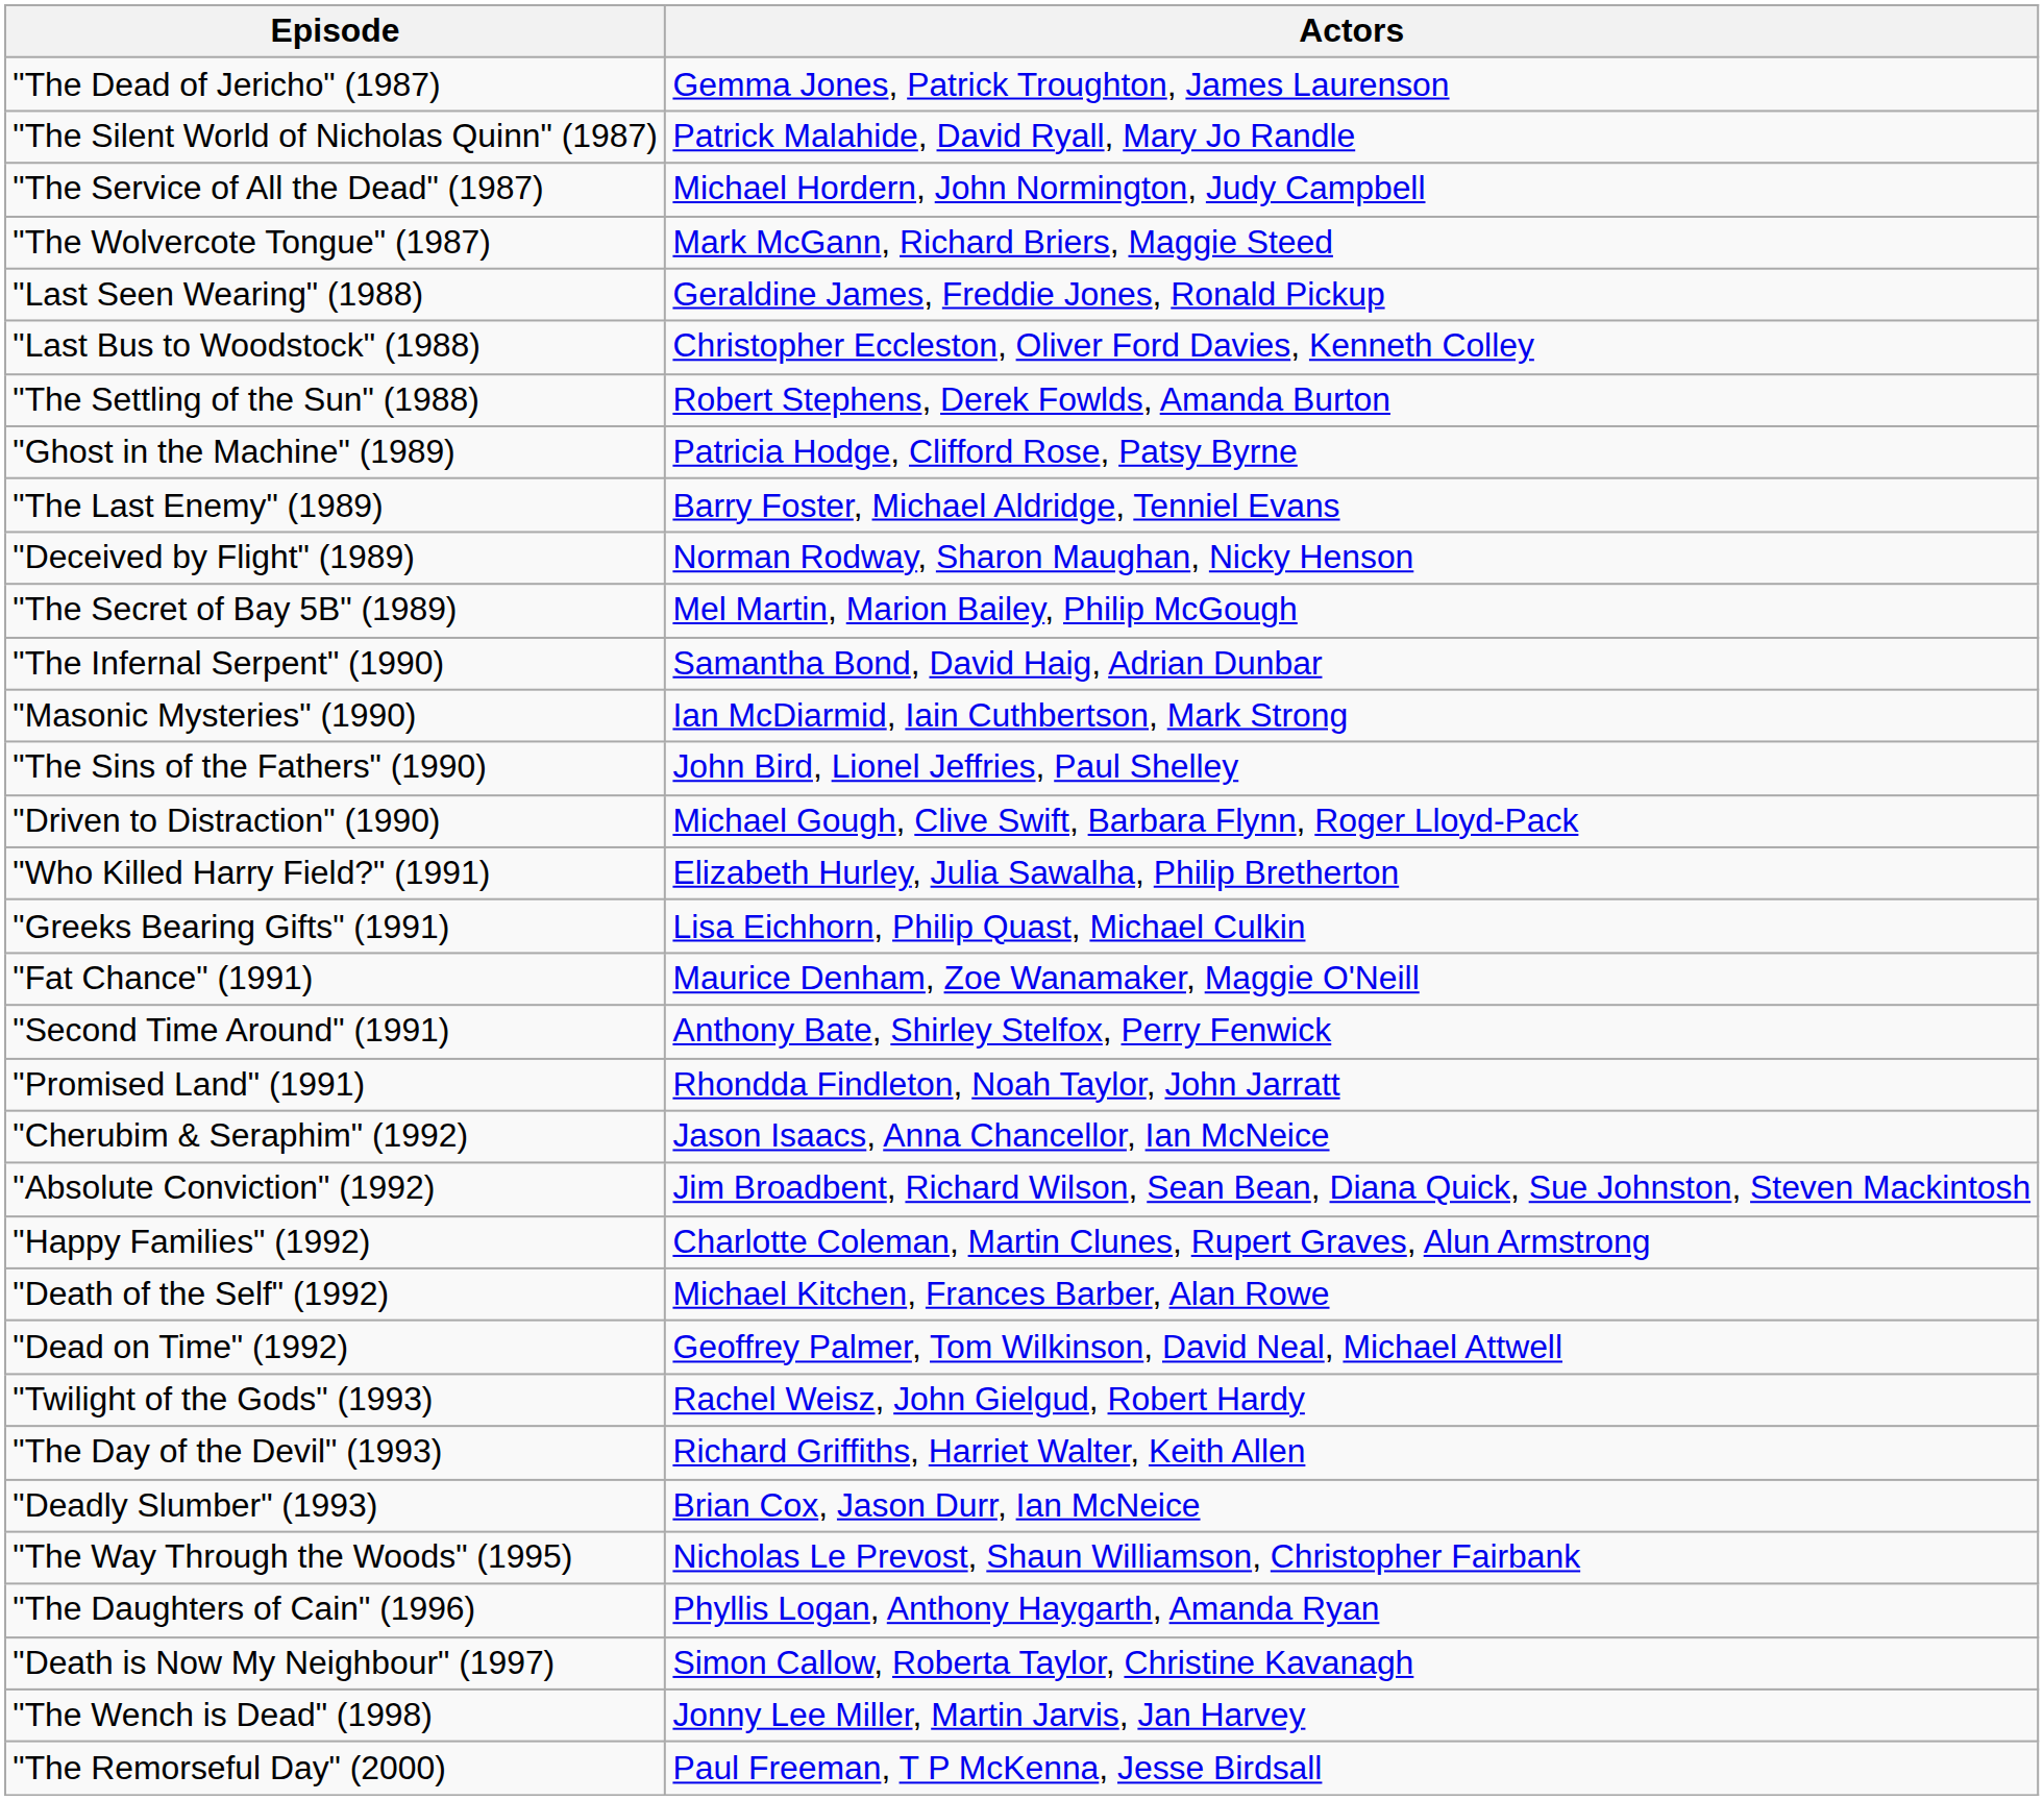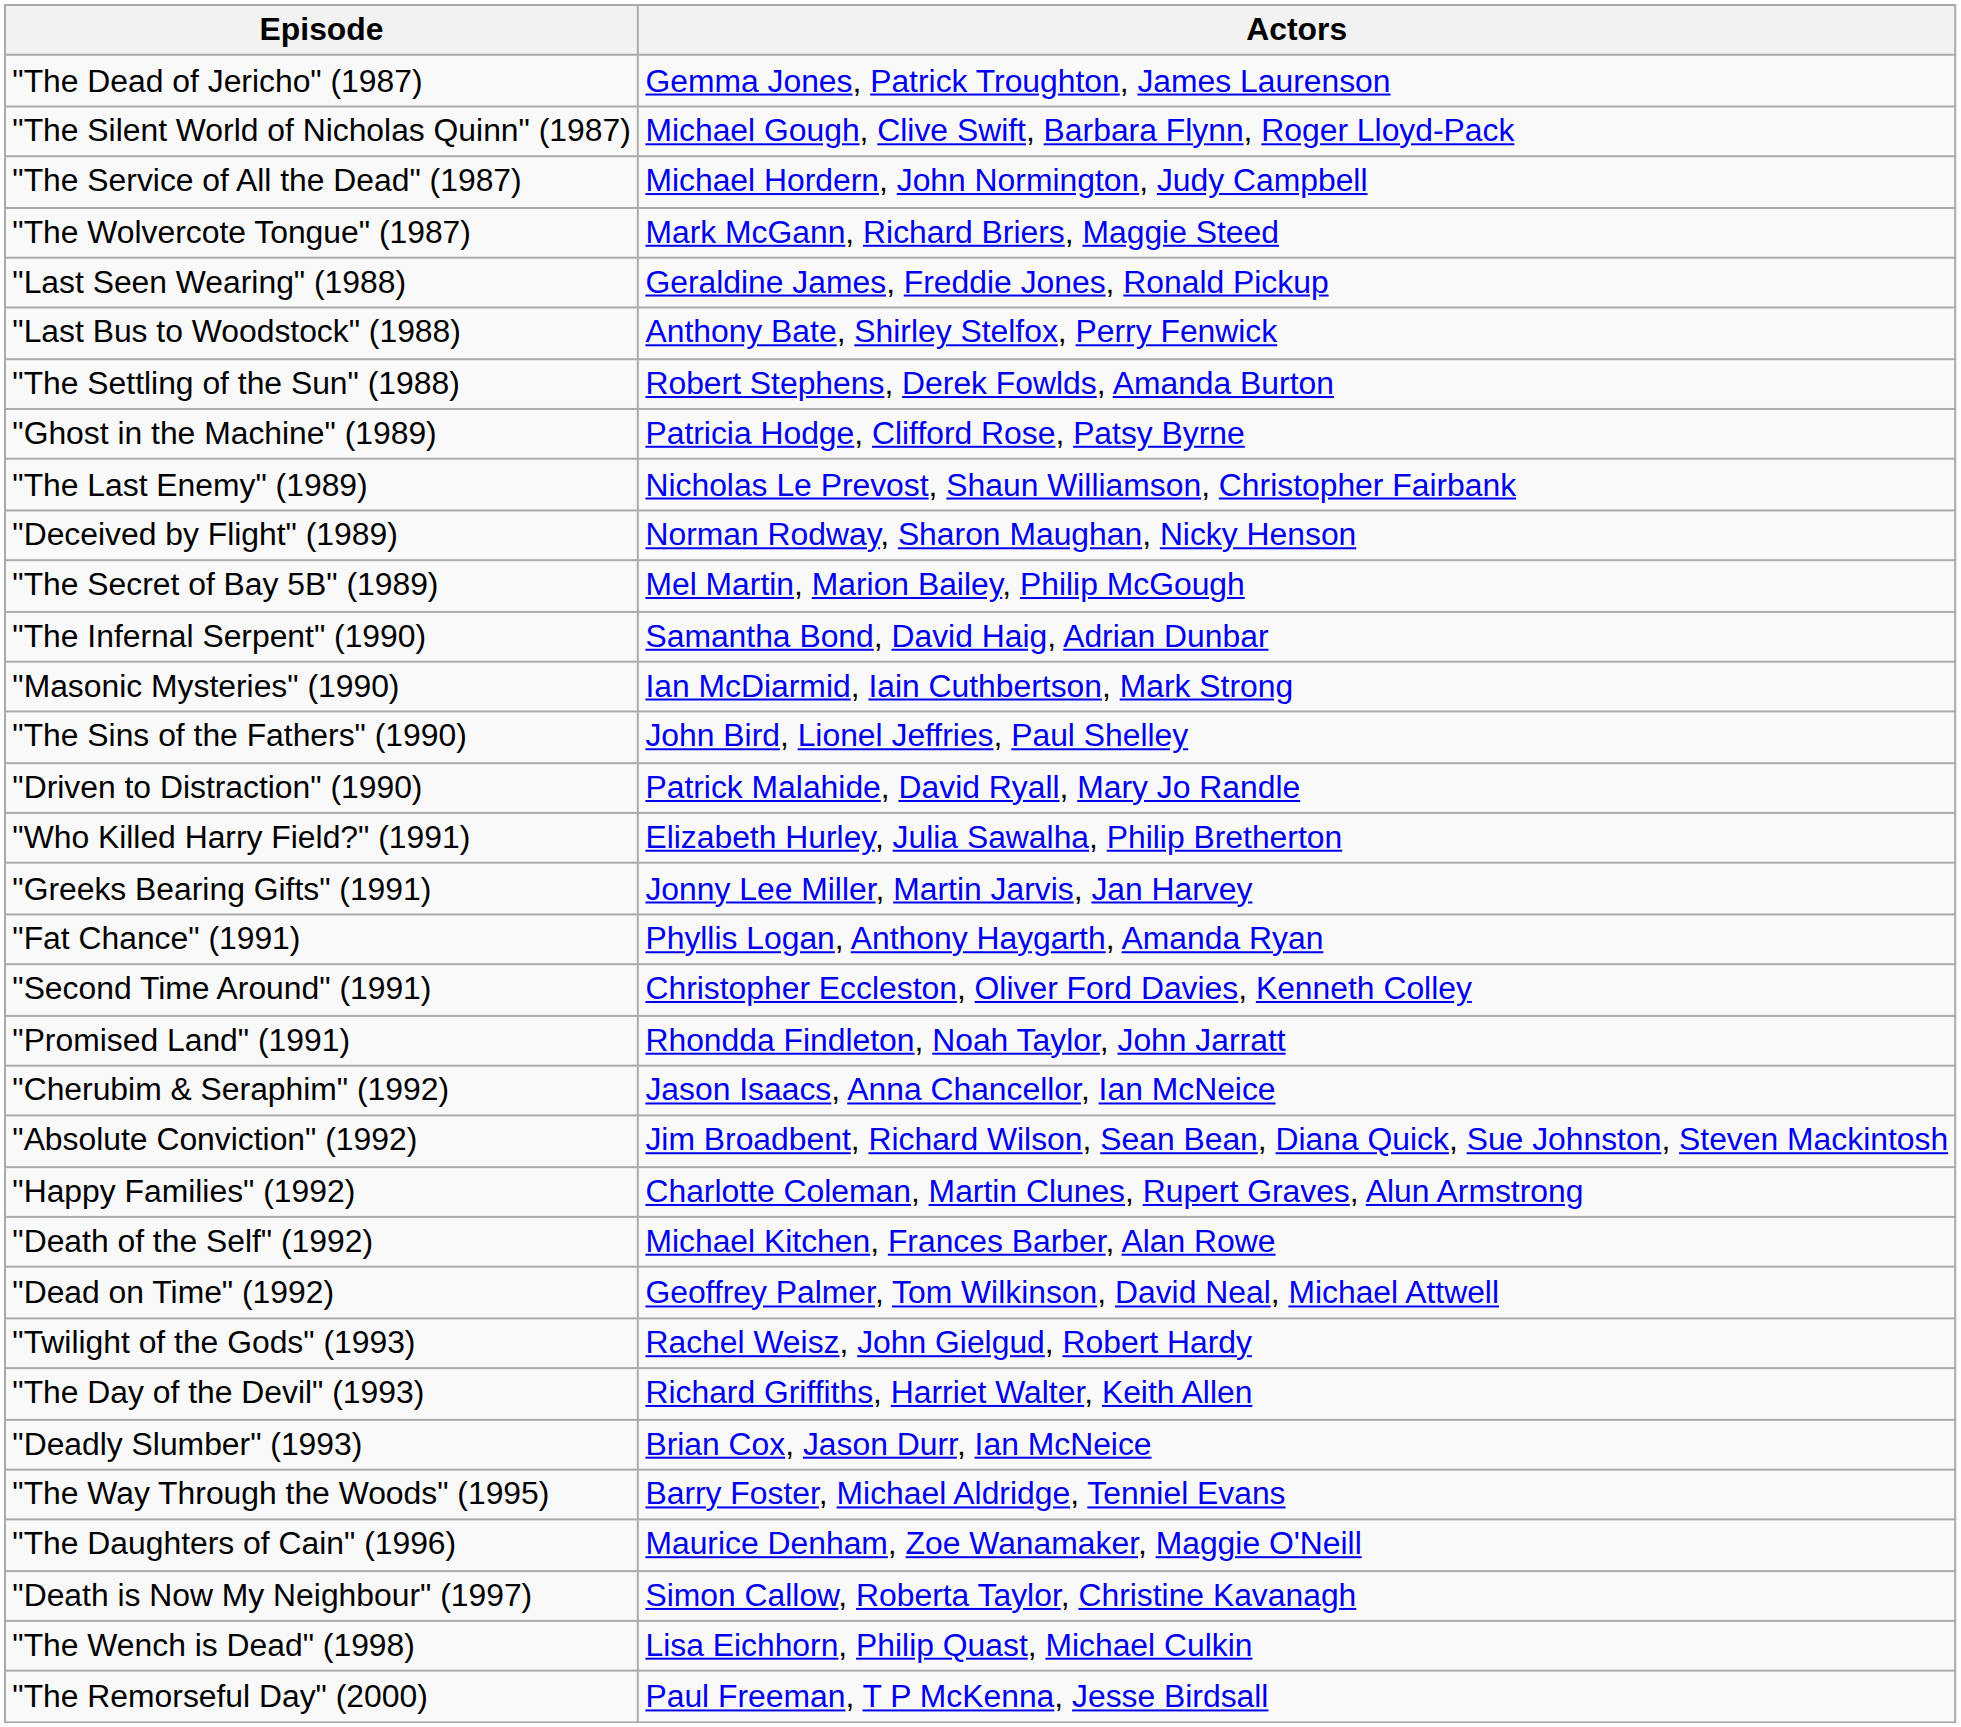 <table class=wikitable>
 <tr>
 <th>Episode</th>
 <th>Actors</th>
 </tr>
 <tr>
 <td>"The Dead of Jericho" (1987)</td>
 <td><a href='#'>Gemma Jones</a>, <a href='#'>Patrick Troughton</a>, <a href='#'>James Laurenson</a></td>
 </tr>
 <tr>
 <td>"The Silent World of Nicholas Quinn" (1987)</td>
-<td><a href='#'>Patrick Malahide</a>, <a href='#'>David Ryall</a>, <a href='#'>Mary Jo Randle</a></td>
+<td><a href='#'>Michael Gough</a>, <a href='#'>Clive Swift</a>, <a href='#'>Barbara Flynn</a>, <a href='#'>Roger Lloyd-Pack</a></td>
 </tr>
 <tr>
 <td>"The Service of All the Dead" (1987)</td>
 <td><a href='#'>Michael Hordern</a>, <a href='#'>John Normington</a>, <a href='#'>Judy Campbell</a></td>
 </tr>
 <tr>
 <td>"The Wolvercote Tongue" (1987)</td>
 <td><a href='#'>Mark McGann</a>, <a href='#'>Richard Briers</a>, <a href='#'>Maggie Steed</a></td>
 </tr>
 <tr>
 <td>"Last Seen Wearing" (1988)</td>
 <td><a href='#'>Geraldine James</a>, <a href='#'>Freddie Jones</a>, <a href='#'>Ronald Pickup</a></td>
 </tr>
 <tr>
 <td>"Last Bus to Woodstock" (1988)</td>
-<td><a href='#'>Christopher Eccleston</a>, <a href='#'>Oliver Ford Davies</a>, <a href='#'>Kenneth Colley</a></td>
+<td><a href='#'>Anthony Bate</a>, <a href='#'>Shirley Stelfox</a>, <a href='#'>Perry Fenwick</a></td>
 </tr>
 <tr>
 <td>"The Settling of the Sun" (1988)</td>
 <td><a href='#'>Robert Stephens</a>, <a href='#'>Derek Fowlds</a>, <a href='#'>Amanda Burton</a></td>
 </tr>
 <tr>
 <td>"Ghost in the Machine" (1989)</td>
 <td><a href='#'>Patricia Hodge</a>, <a href='#'>Clifford Rose</a>, <a href='#'>Patsy Byrne</a></td>
 </tr>
 <tr>
 <td>"The Last Enemy" (1989)</td>
-<td><a href='#'>Barry Foster</a>, <a href='#'>Michael Aldridge</a>, <a href='#'>Tenniel Evans</a></td>
+<td><a href='#'>Nicholas Le Prevost</a>, <a href='#'>Shaun Williamson</a>, <a href='#'>Christopher Fairbank</a></td>
 </tr>
 <tr>
 <td>"Deceived by Flight" (1989)</td>
 <td><a href='#'>Norman Rodway</a>, <a href='#'>Sharon Maughan</a>, <a href='#'>Nicky Henson</a></td>
 </tr>
 <tr>
 <td>"The Secret of Bay 5B" (1989)</td>
 <td><a href='#'>Mel Martin</a>, <a href='#'>Marion Bailey</a>, <a href='#'>Philip McGough</a></td>
 </tr>
 <tr>
 <td>"The Infernal Serpent" (1990)</td>
 <td><a href='#'>Samantha Bond</a>, <a href='#'>David Haig</a>, <a href='#'>Adrian Dunbar</a></td>
 </tr>
 <tr>
 <td>"Masonic Mysteries" (1990)</td>
 <td><a href='#'>Ian McDiarmid</a>, <a href='#'>Iain Cuthbertson</a>, <a href='#'>Mark Strong</a></td>
 </tr>
 <tr>
 <td>"The Sins of the Fathers" (1990)</td>
 <td><a href='#'>John Bird</a>, <a href='#'>Lionel Jeffries</a>, <a href='#'>Paul Shelley</a></td>
 </tr>
 <tr>
 <td>"Driven to Distraction" (1990)</td>
-<td><a href='#'>Michael Gough</a>, <a href='#'>Clive Swift</a>, <a href='#'>Barbara Flynn</a>, <a href='#'>Roger Lloyd-Pack</a></td>
+<td><a href='#'>Patrick Malahide</a>, <a href='#'>David Ryall</a>, <a href='#'>Mary Jo Randle</a></td>
 </tr>
 <tr>
 <td>"Who Killed Harry Field?" (1991)</td>
 <td><a href='#'>Elizabeth Hurley</a>, <a href='#'>Julia Sawalha</a>, <a href='#'>Philip Bretherton</a></td>
 </tr>
 <tr>
 <td>"Greeks Bearing Gifts" (1991)</td>
-<td><a href='#'>Lisa Eichhorn</a>, <a href='#'>Philip Quast</a>, <a href='#'>Michael Culkin</a></td>
+<td><a href='#'>Jonny Lee Miller</a>, <a href='#'>Martin Jarvis</a>, <a href='#'>Jan Harvey</a></td>
 </tr>
 <tr>
 <td>"Fat Chance" (1991)</td>
-<td><a href='#'>Maurice Denham</a>, <a href='#'>Zoe Wanamaker</a>, <a href='#'>Maggie O'Neill</a></td>
+<td><a href='#'>Phyllis Logan</a>, <a href='#'>Anthony Haygarth</a>, <a href='#'>Amanda Ryan</a></td>
 </tr>
 <tr>
 <td>"Second Time Around" (1991)</td>
-<td><a href='#'>Anthony Bate</a>, <a href='#'>Shirley Stelfox</a>, <a href='#'>Perry Fenwick</a></td>
+<td><a href='#'>Christopher Eccleston</a>, <a href='#'>Oliver Ford Davies</a>, <a href='#'>Kenneth Colley</a></td>
 </tr>
 <tr>
 <td>"Promised Land" (1991)</td>
 <td><a href='#'>Rhondda Findleton</a>, <a href='#'>Noah Taylor</a>, <a href='#'>John Jarratt</a></td>
 </tr>
 <tr>
 <td>"Cherubim & Seraphim" (1992)</td>
 <td><a href='#'>Jason Isaacs</a>, <a href='#'>Anna Chancellor</a>, <a href='#'>Ian McNeice</a></td>
 </tr>
 <tr>
 <td>"Absolute Conviction" (1992)</td>
 <td><a href='#'>Jim Broadbent</a>, <a href='#'>Richard Wilson</a>, <a href='#'>Sean Bean</a>, <a href='#'>Diana Quick</a>, <a href='#'>Sue Johnston</a>, <a href='#'>Steven Mackintosh</a></td>
 </tr>
 <tr>
 <td>"Happy Families" (1992)</td>
 <td><a href='#'>Charlotte Coleman</a>, <a href='#'>Martin Clunes</a>, <a href='#'>Rupert Graves</a>, <a href='#'>Alun Armstrong</a></td>
 </tr>
 <tr>
 <td>"Death of the Self" (1992)</td>
 <td><a href='#'>Michael Kitchen</a>, <a href='#'>Frances Barber</a>, <a href='#'>Alan Rowe</a></td>
 </tr>
 <tr>
 <td>"Dead on Time" (1992)</td>
 <td><a href='#'>Geoffrey Palmer</a>, <a href='#'>Tom Wilkinson</a>, <a href='#'>David Neal</a>, <a href='#'>Michael Attwell</a></td>
 </tr>
 <tr>
 <td>"Twilight of the Gods" (1993)</td>
 <td><a href='#'>Rachel Weisz</a>, <a href='#'>John Gielgud</a>, <a href='#'>Robert Hardy</a></td>
 </tr>
 <tr>
 <td>"The Day of the Devil" (1993)</td>
 <td><a href='#'>Richard Griffiths</a>, <a href='#'>Harriet Walter</a>, <a href='#'>Keith Allen</a></td>
 </tr>
 <tr>
 <td>"Deadly Slumber" (1993)</td>
 <td><a href='#'>Brian Cox</a>, <a href='#'>Jason Durr</a>, <a href='#'>Ian McNeice</a></td>
 </tr>
 <tr>
 <td>"The Way Through the Woods" (1995)</td>
-<td><a href='#'>Nicholas Le Prevost</a>, <a href='#'>Shaun Williamson</a>, <a href='#'>Christopher Fairbank</a></td>
+<td><a href='#'>Barry Foster</a>, <a href='#'>Michael Aldridge</a>, <a href='#'>Tenniel Evans</a></td>
 </tr>
 <tr>
 <td>"The Daughters of Cain" (1996)</td>
-<td><a href='#'>Phyllis Logan</a>, <a href='#'>Anthony Haygarth</a>, <a href='#'>Amanda Ryan</a></td>
+<td><a href='#'>Maurice Denham</a>, <a href='#'>Zoe Wanamaker</a>, <a href='#'>Maggie O'Neill</a></td>
 </tr>
 <tr>
 <td>"Death is Now My Neighbour" (1997)</td>
 <td><a href='#'>Simon Callow</a>, <a href='#'>Roberta Taylor</a>, <a href='#'>Christine Kavanagh</a></td>
 </tr>
 <tr>
 <td>"The Wench is Dead" (1998)</td>
-<td><a href='#'>Jonny Lee Miller</a>, <a href='#'>Martin Jarvis</a>, <a href='#'>Jan Harvey</a></td>
+<td><a href='#'>Lisa Eichhorn</a>, <a href='#'>Philip Quast</a>, <a href='#'>Michael Culkin</a></td>
 </tr>
 <tr>
 <td>"The Remorseful Day" (2000)</td>
 <td><a href='#'>Paul Freeman</a>, <a href='#'>T P McKenna</a>, <a href='#'>Jesse Birdsall</a></td>
 </tr>
 </table>
